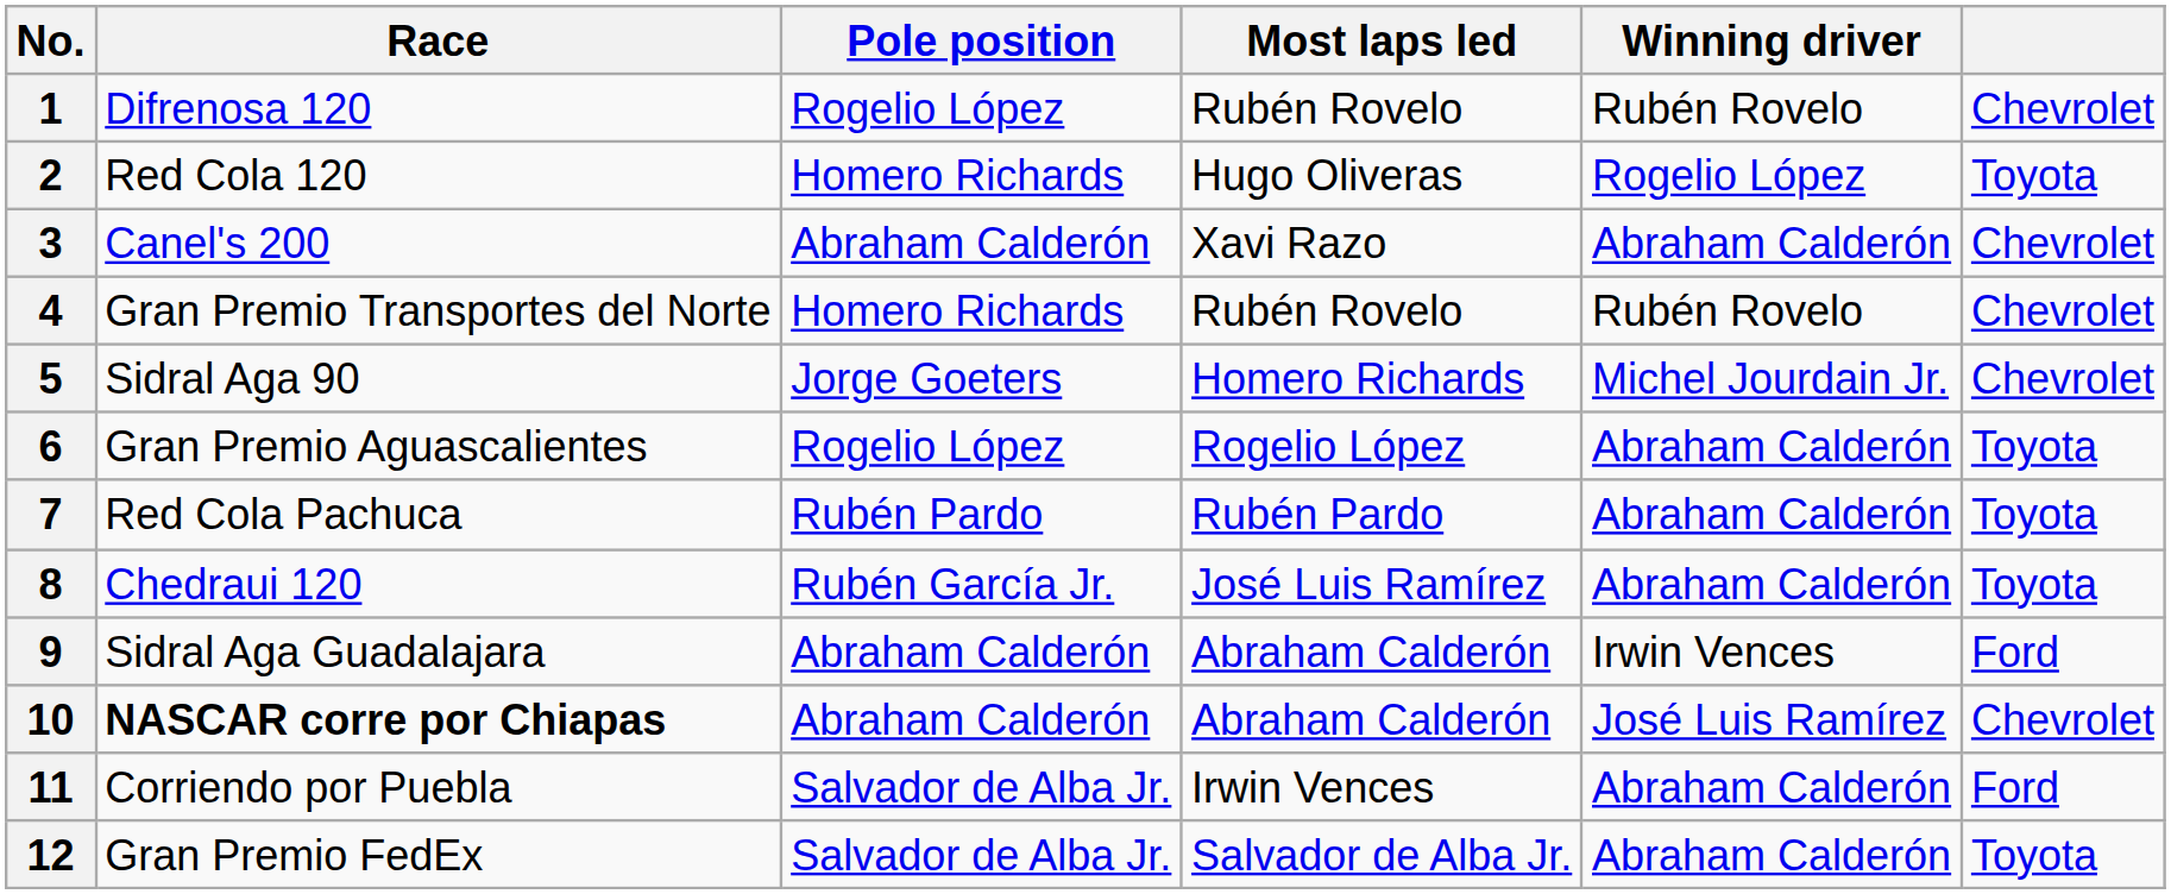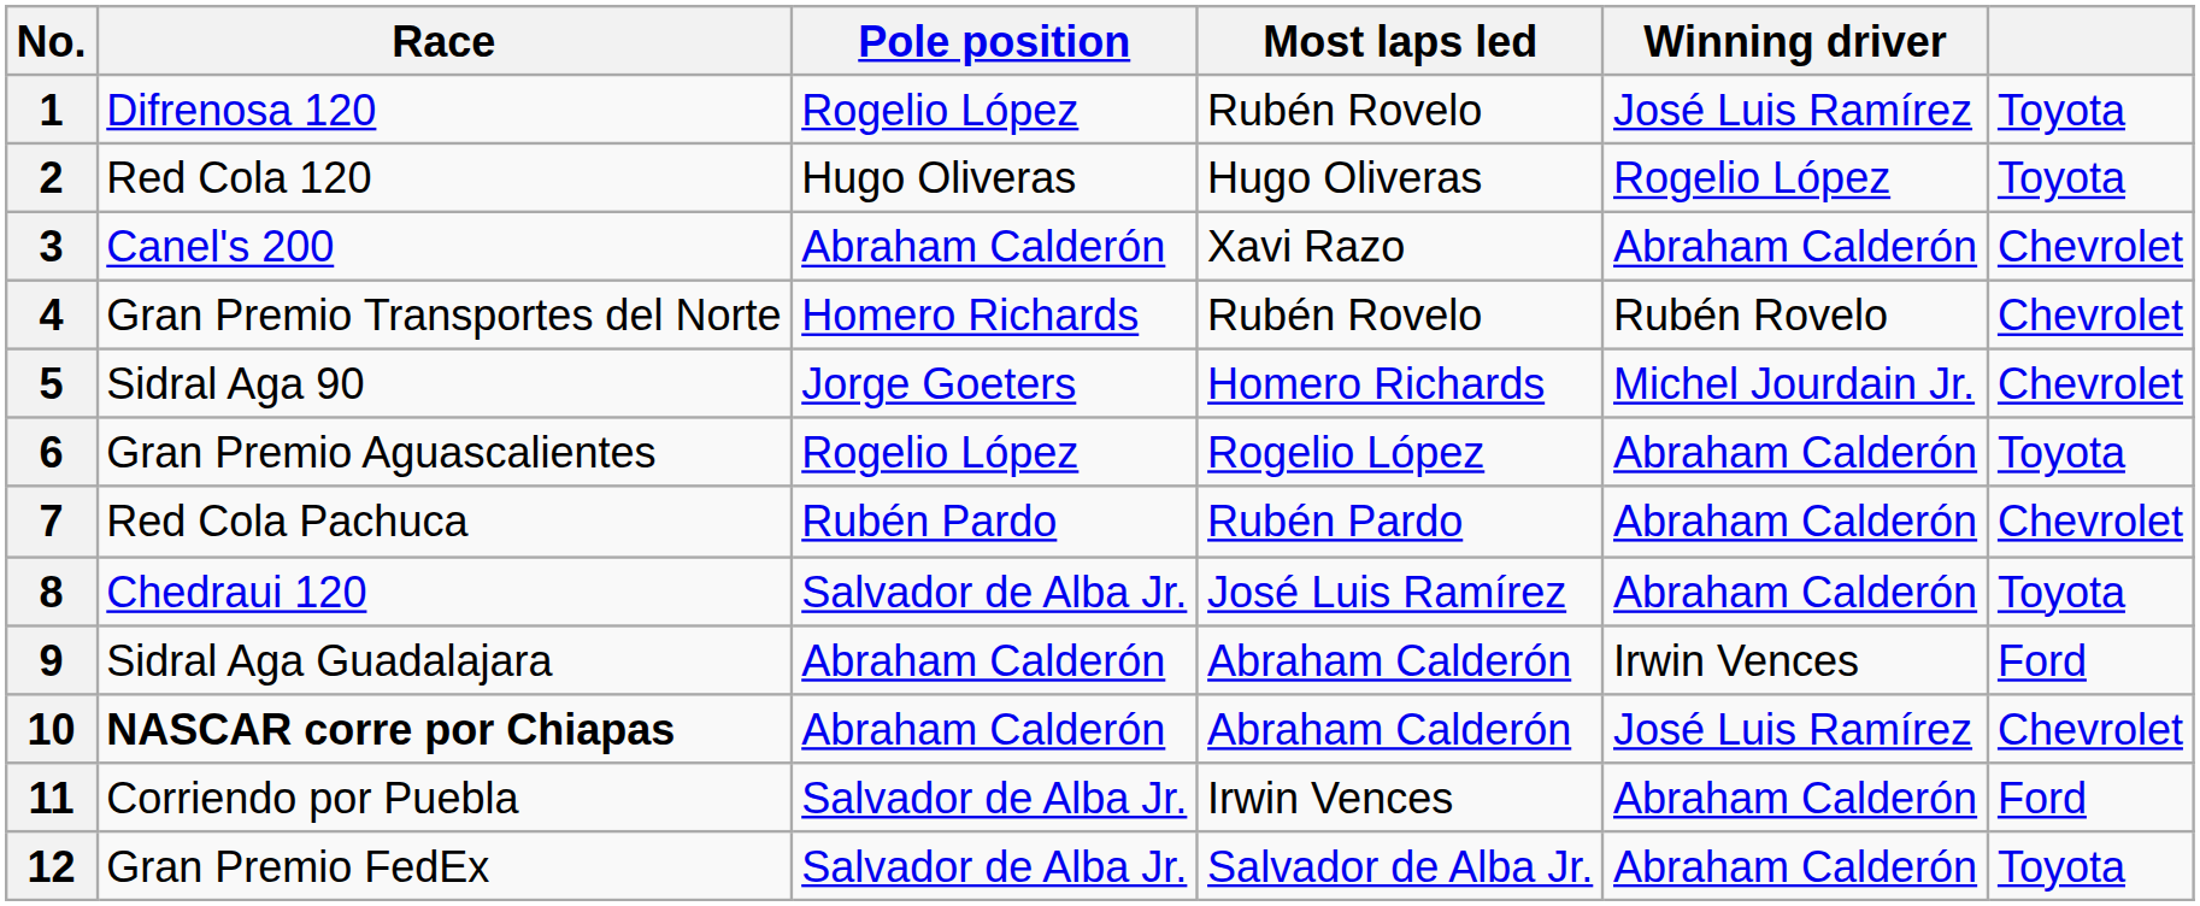 <table class="wikitable sortable" style="font-size:95%">
 <tr>
 <th>No.</th>
 <th>Race</th>
 <th><a href='#'>Pole position</a></th>
 <th>Most laps led</th>
 <th>Winning driver</th>
 <th></th>
 </tr>
 <tr>
 <th>1</th>
 <td><a href='#'>Difrenosa 120</a></td>
 <td><a href='#'>Rogelio López</a></td>
 <td>Rubén Rovelo</td>
-<td>Rubén Rovelo</td>
-<td><a href='#'>Chevrolet</a></td>
+<td><a href='#'>José Luis Ramírez</a></td>
+<td><a href='#'>Toyota</a></td>
 </tr>
 <tr>
 <th>2</th>
 <td>Red Cola 120</td>
-<td><a href='#'>Homero Richards</a></td>
+<td>Hugo Oliveras</td>
 <td>Hugo Oliveras</td>
 <td><a href='#'>Rogelio López</a></td>
 <td><a href='#'>Toyota</a></td>
 </tr>
 <tr>
 <th>3</th>
 <td><a href='#'>Canel's 200</a></td>
 <td><a href='#'>Abraham Calderón</a></td>
 <td>Xavi Razo</td>
 <td><a href='#'>Abraham Calderón</a></td>
 <td><a href='#'>Chevrolet</a></td>
 </tr>
 <tr>
 <th>4</th>
 <td>Gran Premio Transportes del Norte</td>
 <td><a href='#'>Homero Richards</a></td>
 <td>Rubén Rovelo</td>
 <td>Rubén Rovelo</td>
 <td><a href='#'>Chevrolet</a></td>
 </tr>
 <tr>
 <th>5</th>
 <td>Sidral Aga 90</td>
 <td><a href='#'>Jorge Goeters</a></td>
 <td><a href='#'>Homero Richards</a></td>
 <td><a href='#'>Michel Jourdain Jr.</a></td>
 <td><a href='#'>Chevrolet</a></td>
 </tr>
 <tr>
 <th>6</th>
 <td>Gran Premio Aguascalientes</td>
 <td><a href='#'>Rogelio López</a></td>
 <td><a href='#'>Rogelio López</a></td>
 <td><a href='#'>Abraham Calderón</a></td>
 <td><a href='#'>Toyota</a></td>
 </tr>
 <tr>
 <th>7</th>
 <td>Red Cola Pachuca</td>
 <td><a href='#'>Rubén Pardo</a></td>
 <td><a href='#'>Rubén Pardo</a></td>
 <td><a href='#'>Abraham Calderón</a></td>
-<td><a href='#'>Toyota</a></td>
+<td><a href='#'>Chevrolet</a></td>
 </tr>
 <tr>
 <th>8</th>
 <td><a href='#'>Chedraui 120</a></td>
-<td><a href='#'>Rubén García Jr.</a></td>
+<td><a href='#'>Salvador de Alba Jr.</a></td>
 <td><a href='#'>José Luis Ramírez</a></td>
 <td><a href='#'>Abraham Calderón</a></td>
 <td><a href='#'>Toyota</a></td>
 </tr>
 <tr>
 <th>9</th>
 <td>Sidral Aga Guadalajara</td>
 <td><a href='#'>Abraham Calderón</a></td>
 <td><a href='#'>Abraham Calderón</a></td>
 <td>Irwin Vences</td>
 <td><a href='#'>Ford</a></td>
 </tr>
 <tr>
 <th>10</th>
 <td><strong>NASCAR corre por Chiapas</strong></td>
 <td><a href='#'>Abraham Calderón</a></td>
 <td><a href='#'>Abraham Calderón</a></td>
 <td><a href='#'>José Luis Ramírez</a></td>
 <td><a href='#'>Chevrolet</a></td>
 </tr>
 <tr>
 <th>11</th>
 <td>Corriendo por Puebla</td>
 <td><a href='#'>Salvador de Alba Jr.</a></td>
 <td>Irwin Vences</td>
 <td><a href='#'>Abraham Calderón</a></td>
 <td><a href='#'>Ford</a></td>
 </tr>
 <tr>
 <th>12</th>
 <td>Gran Premio FedEx</td>
 <td><a href='#'>Salvador de Alba Jr.</a></td>
 <td><a href='#'>Salvador de Alba Jr.</a></td>
 <td><a href='#'>Abraham Calderón</a></td>
 <td><a href='#'>Toyota</a></td>
 </tr>
 </table>
